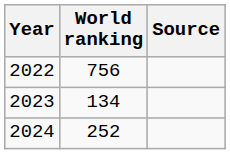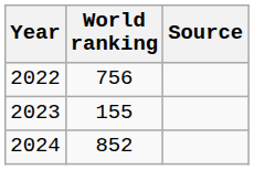 <table class="wikitable" style="text-align:center; font-size: 95%;">
 <tr>
 <th>Year</th>
 <th>World<br>ranking</th>
 <th>Source</th>
 </tr>
 <tr>
 <td>2022</td>
 <td>756</td>
 <td></td>
 </tr>
 <tr>
 <td>2023</td>
-<td>134</td>
+<td>155</td>
 <td></td>
 </tr>
 <tr>
 <td>2024</td>
-<td>252</td>
+<td>852</td>
 <td></td>
 </tr>
 </table>
